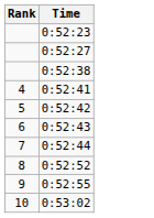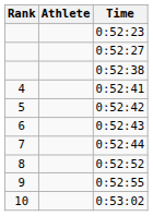 <table class="wikitable" style="font-size:95%; text-align:center;">
 <tr>
 <th>Rank</th>
+<th>Athlete</th>
 <th>Time</th>
 </tr>
 <tr>
 <td></td>
+<td align=left></td>
 <td align="center">0:52:23</td>
 </tr>
 <tr>
 <td></td>
+<td align=left></td>
 <td align="center">0:52:27</td>
 </tr>
 <tr>
 <td></td>
+<td align=left></td>
 <td align="center">0:52:38</td>
 </tr>
 <tr>
 <td>4</td>
+<td align=left></td>
 <td align="center">0:52:41</td>
 </tr>
 <tr>
 <td>5</td>
+<td align=left></td>
 <td align="center">0:52:42</td>
 </tr>
 <tr>
 <td>6</td>
+<td align=left></td>
 <td align="center">0:52:43</td>
 </tr>
 <tr>
 <td>7</td>
+<td align=left></td>
 <td align="center">0:52:44</td>
 </tr>
 <tr>
 <td>8</td>
+<td align=left></td>
 <td align="center">0:52:52</td>
 </tr>
 <tr>
 <td>9</td>
+<td align=left></td>
 <td align="center">0:52:55</td>
 </tr>
 <tr>
 <td>10</td>
+<td align=left></td>
 <td align="center">0:53:02</td>
 </tr>
 </table>
